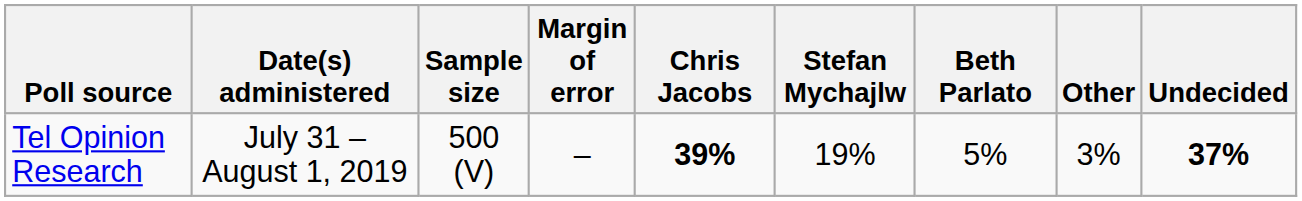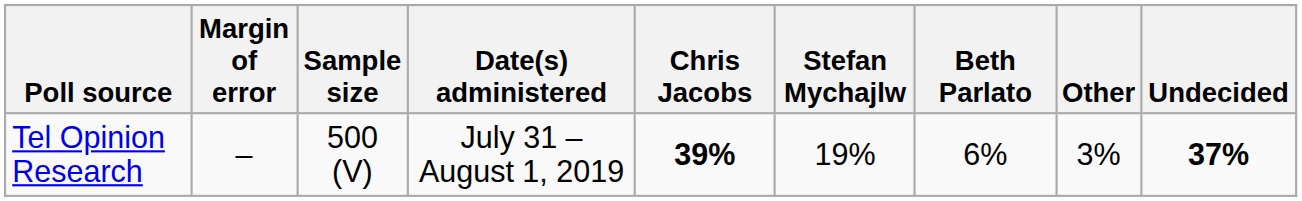 <table class="wikitable" style="font-size:90%;text-align:center;">
 <tr valign=bottom style="font-size:90%;">
 <th>Poll source</th>
+<th>Margin<br>of error</th>
+<th>Sample<br>size</th>
 <th>Date(s)<br>administered</th>
-<th>Sample<br>size</th>
-<th>Margin<br>of error</th>
 <th style="width:60px;">Chris<br>Jacobs</th>
 <th style="width:60px;">Stefan<br>Mychajlw</th>
 <th style="width:60px;">Beth<br>Parlato</th>
 <th>Other</th>
 <th>Undecided</th>
 </tr>
 <tr>
 <td style="text-align:left;"><a href='#'>Tel Opinion Research</a></td>
+<td>–</td>
+<td>500 (V)</td>
 <td>July 31 – August 1, 2019</td>
-<td>500 (V)</td>
-<td>–</td>
 <td><strong>39%</strong></td>
 <td>19%</td>
-<td>5%</td>
+<td>6%</td>
 <td>3%</td>
 <td><strong>37%</strong></td>
 </tr>
 </table>
